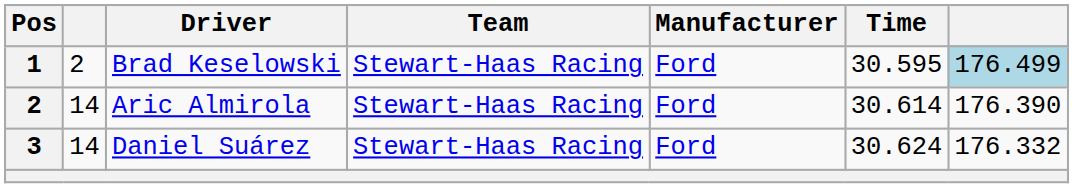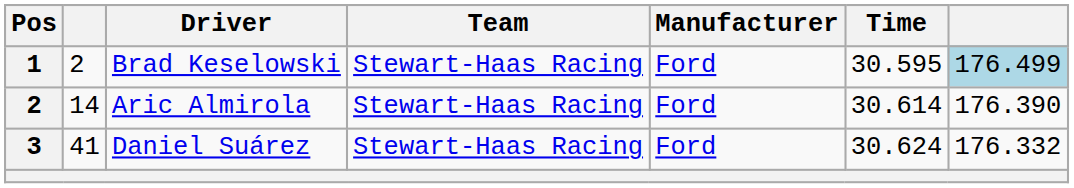 <table class="wikitable" style="font-size:95%">
 <tr>
 <th>Pos</th>
 <th></th>
 <th>Driver</th>
 <th>Team</th>
 <th>Manufacturer</th>
 <th>Time</th>
 <th></th>
 </tr>
 <tr>
 <th>1</th>
 <td>2</td>
 <td><a href='#'>Brad Keselowski</a></td>
 <td><a href='#'>Stewart-Haas Racing</a></td>
 <td><a href='#'>Ford</a></td>
 <td>30.595</td>
 <td style="background: lightblue;">176.499</td>
 </tr>
 <tr>
 <th>2</th>
 <td>14</td>
 <td><a href='#'>Aric Almirola</a></td>
 <td><a href='#'>Stewart-Haas Racing</a></td>
 <td><a href='#'>Ford</a></td>
 <td>30.614</td>
 <td>176.390</td>
 </tr>
 <tr>
 <th>3</th>
-<td>14</td>
+<td>41</td>
 <td><a href='#'>Daniel Suárez</a></td>
 <td><a href='#'>Stewart-Haas Racing</a></td>
 <td><a href='#'>Ford</a></td>
 <td>30.624</td>
 <td>176.332</td>
 </tr>
 <tr>
 <th colspan="7"></th>
 </tr>
 </table>
